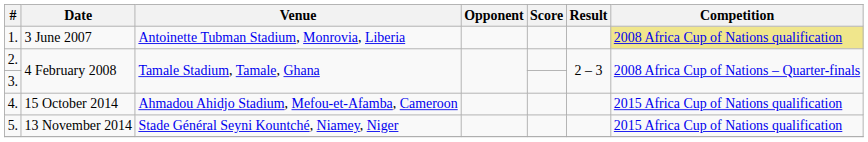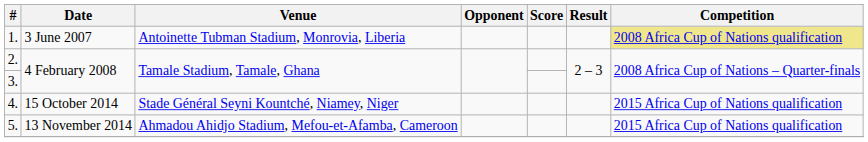 <table class="wikitable sortable">
 <tr>
 <th>#</th>
 <th>Date</th>
 <th>Venue</th>
 <th>Opponent</th>
 <th>Score</th>
 <th>Result</th>
 <th>Competition</th>
 </tr>
 <tr>
 <td>1.</td>
 <td>3 June 2007</td>
 <td><a href='#'>Antoinette Tubman Stadium</a>, <a href='#'>Monrovia</a>, <a href='#'>Liberia</a></td>
 <td></td>
 <td></td>
 <td></td>
 <td style="background: khaki;"><a href='#'>2008 Africa Cup of Nations qualification</a></td>
 </tr>
 <tr>
 <td>2.</td>
 <td rowspan="2">4 February 2008</td>
 <td rowspan="2"><a href='#'>Tamale Stadium</a>, <a href='#'>Tamale</a>, <a href='#'>Ghana</a></td>
 <td rowspan="2"></td>
 <td></td>
 <td rowspan="2" style="text-align:center;">2 – 3</td>
 <td rowspan="2"><a href='#'>2008 Africa Cup of Nations – Quarter-finals</a></td>
 </tr>
 <tr>
 <td>3.</td>
 <td></td>
 </tr>
 <tr>
 <td>4.</td>
 <td>15 October 2014</td>
-<td><a href='#'>Ahmadou Ahidjo Stadium</a>, <a href='#'>Mefou-et-Afamba</a>, <a href='#'>Cameroon</a></td>
+<td><a href='#'>Stade Général Seyni Kountché</a>, <a href='#'>Niamey</a>, <a href='#'>Niger</a></td>
 <td></td>
 <td></td>
 <td></td>
 <td><a href='#'>2015 Africa Cup of Nations qualification</a></td>
 </tr>
 <tr>
 <td>5.</td>
 <td>13 November 2014</td>
-<td><a href='#'>Stade Général Seyni Kountché</a>, <a href='#'>Niamey</a>, <a href='#'>Niger</a></td>
+<td><a href='#'>Ahmadou Ahidjo Stadium</a>, <a href='#'>Mefou-et-Afamba</a>, <a href='#'>Cameroon</a></td>
 <td></td>
 <td></td>
 <td></td>
 <td><a href='#'>2015 Africa Cup of Nations qualification</a></td>
 </tr>
 <tr>
 </tr>
 </table>
